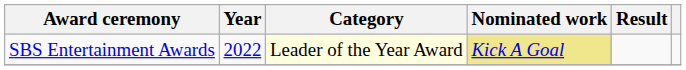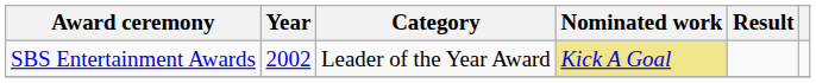 <table class="wikitable plainrowheaders sortable">
 <tr>
 <th scope="col">Award ceremony</th>
 <th scope="col">Year</th>
 <th scope="col">Category</th>
 <th scope="col">Nominated work</th>
 <th scope="col">Result</th>
 <th scope="col" class="unsortable"></th>
 </tr>
 <tr>
 <td rowspan="1"><a href='#'>SBS Entertainment Awards</a></td>
-<td style="text-align:center"><a href='#'>2022</a></td>
-<td style="background: lightyellow;">Leader of the Year Award</td>
+<td style="text-align:center"><a href='#'>2002</a></td>
+<td>Leader of the Year Award</td>
 <td style="background: khaki;"><em><a href='#'>Kick A Goal</a></em></td>
 <td></td>
 <td style="text-align:center" rowspan="1"></td>
 </tr>
 <tr>
 </tr>
 </table>
